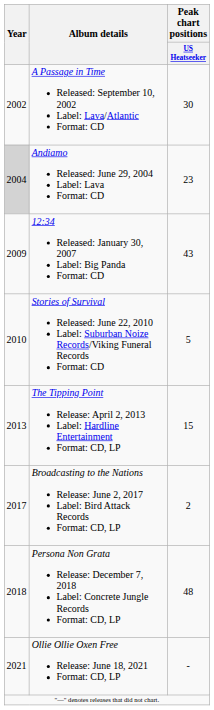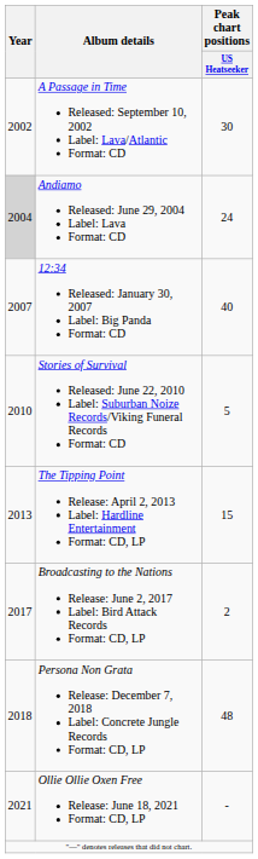 <table class="wikitable">
 <tr>
 <th rowspan="2" style="width:33px;">Year</th>
 <th rowspan="2" style="width:215px;">Album details</th>
 <th>Peak chart positions</th>
 </tr>
 <tr>
 <th style="width:3em;font-size:75%"><a href='#'>US<br>Heatseeker</a></th>
 </tr>
 <tr>
 <td>2002</td>
 <td><em><a href='#'>A Passage in Time</a></em><br><ul><li>Released: September 10, 2002</li><li>Label: <a href='#'>Lava</a>/<a href='#'>Atlantic</a></li><li>Format: CD</li></ul></td>
 <td style="text-align:center;">30</td>
 </tr>
 <tr>
 <td style="background: lightgrey;">2004</td>
 <td><em><a href='#'>Andiamo</a></em><br><ul><li>Released: June 29, 2004</li><li>Label: Lava</li><li>Format: CD</li></ul></td>
-<td style="text-align:center;">23</td>
+<td style="text-align:center;">24</td>
 </tr>
 <tr>
-<td>2009</td>
+<td>2007</td>
 <td><em><a href='#'>12:34</a></em><br><ul><li>Released: January 30, 2007</li><li>Label: Big Panda</li><li>Format: CD</li></ul></td>
-<td style="text-align:center;">43</td>
+<td style="text-align:center;">40</td>
 </tr>
 <tr>
 <td>2010</td>
 <td><em><a href='#'>Stories of Survival</a></em><br><ul><li>Released: June 22, 2010</li><li>Label: <a href='#'>Suburban Noize Records</a>/Viking Funeral Records</li><li>Format: CD</li></ul></td>
 <td style="text-align:center;">5</td>
 </tr>
 <tr>
 <td>2013</td>
 <td><em><a href='#'>The Tipping Point</a></em><br><ul><li>Release: April 2, 2013</li><li>Label: <a href='#'>Hardline Entertainment</a></li><li>Format: CD, LP</li></ul></td>
 <td style="text-align:center;">15</td>
 </tr>
 <tr>
 <td>2017</td>
 <td><em>Broadcasting to the Nations</em><br><ul><li>Release: June 2, 2017</li><li>Label: Bird Attack Records</li><li>Format: CD, LP</li></ul></td>
 <td style="text-align:center;">2</td>
 </tr>
 <tr>
 <td>2018</td>
 <td><em>Persona Non Grata</em><br><ul><li>Release: December 7, 2018</li><li>Label: Concrete Jungle Records</li><li>Format: CD, LP</li></ul></td>
 <td style="text-align:center;">48</td>
 </tr>
 <tr>
 <td>2021</td>
 <td><em>Ollie Ollie Oxen Free</em><br><ul><li>Release: June 18, 2021</li><li>Format: CD, LP</li></ul></td>
 <td style="text-align:center;">-</td>
 </tr>
 <tr>
 <td colspan="11" style="text-align:center; font-size:8pt;">"—" denotes releases that did not chart.</td>
 </tr>
 </table>
